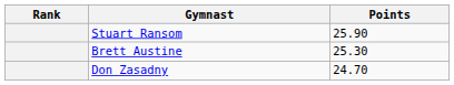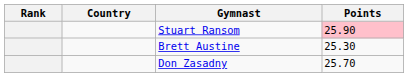 <table class="wikitable" width=500>
 <tr bgcolor="#efefef">
 <th>Rank</th>
+<th>Country</th>
 <th>Gymnast</th>
 <th>Points</th>
 </tr>
 <tr>
 <th></th>
+<td></td>
 <td><a href='#'>Stuart Ransom</a></td>
-<td>25.90</td>
+<td style="background: pink;">25.90</td>
 </tr>
 <tr>
 <th></th>
+<td></td>
 <td><a href='#'>Brett Austine</a></td>
 <td>25.30</td>
 </tr>
 <tr>
 <th></th>
+<td></td>
 <td><a href='#'>Don Zasadny</a></td>
-<td>24.70</td>
+<td>25.70</td>
 </tr>
 </table>
